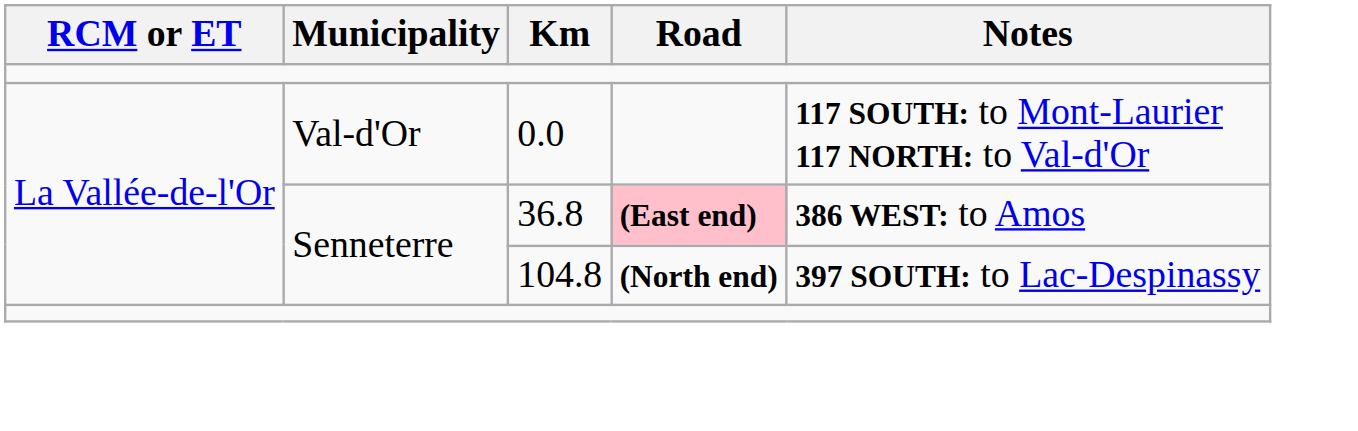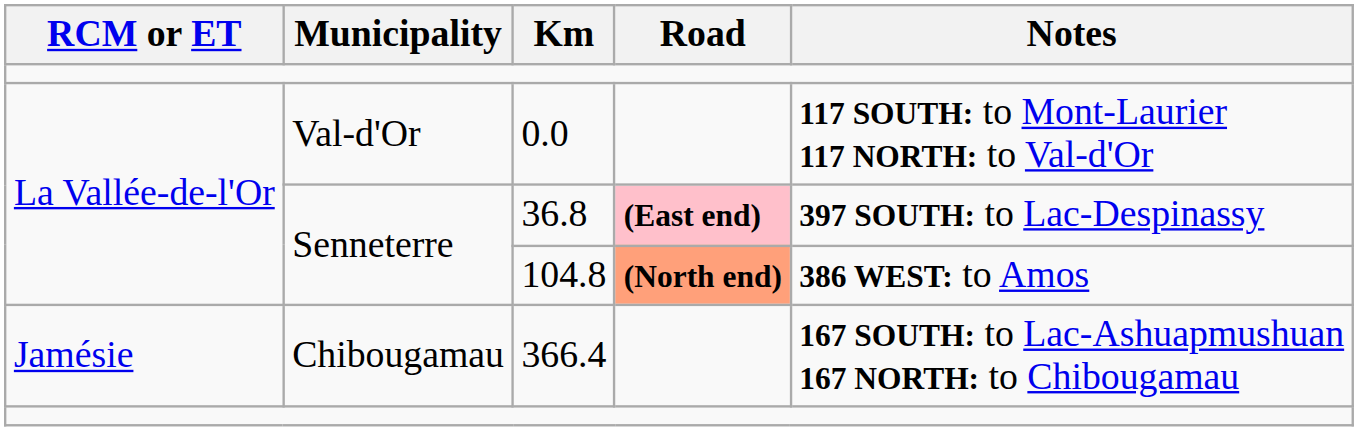 <table class=wikitable>
 <tr>
 <th><a href='#'>RCM</a> or <a href='#'>ET</a></th>
 <th>Municipality</th>
 <th>Km</th>
 <th>Road</th>
 <th>Notes</th>
 </tr>
 <tr>
 <td colspan="5"></td>
 </tr>
 <tr>
 <td rowspan="3"><a href='#'>La Vallée-de-l'Or</a></td>
 <td>Val-d'Or</td>
 <td>0.0</td>
 <td></td>
 <td><small><strong>117 SOUTH:</strong></small> to <a href='#'>Mont-Laurier</a> <br> <small><strong>117 NORTH:</strong></small> to <a href='#'>Val-d'Or</a></td>
 </tr>
 <tr>
 <td rowspan="2">Senneterre</td>
 <td>36.8</td>
 <td style="background: pink;"> <small><strong>(East end)</strong></small></td>
+<td><small><strong>397 SOUTH:</strong></small> to <a href='#'>Lac-Despinassy</a></td>
+</tr>
+<tr>
+<td>104.8</td>
+<td style="background: lightsalmon;"> <small><strong>(North end)</strong></small></td>
 <td><small><strong>386 WEST:</strong></small> to <a href='#'>Amos</a></td>
 </tr>
 <tr>
-<td>104.8</td>
-<td> <small><strong>(North end)</strong></small></td>
-<td><small><strong>397 SOUTH:</strong></small> to <a href='#'>Lac-Despinassy</a></td>
+<td><a href='#'>Jamésie</a></td>
+<td>Chibougamau</td>
+<td>366.4</td>
+<td></td>
+<td><small><strong>167 SOUTH:</strong></small> to <a href='#'>Lac-Ashuapmushuan</a> <br> <small><strong>167 NORTH:</strong></small> to <a href='#'>Chibougamau</a></td>
 </tr>
 <tr>
 <td colspan="5"></td>
 </tr>
 </table>
